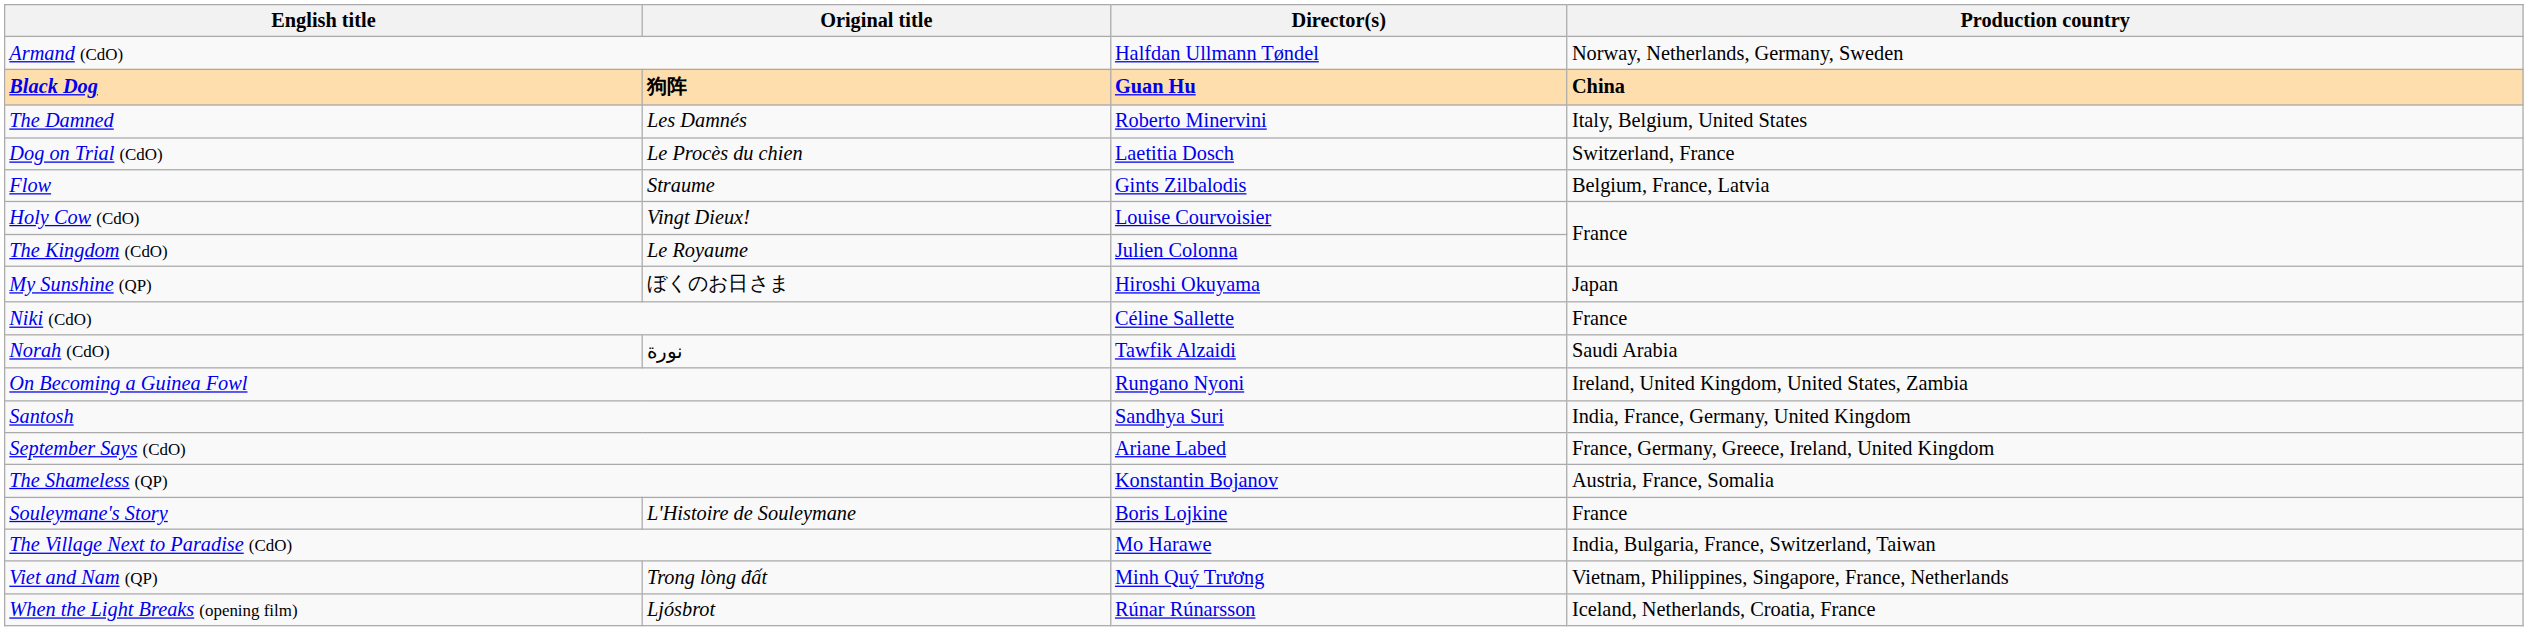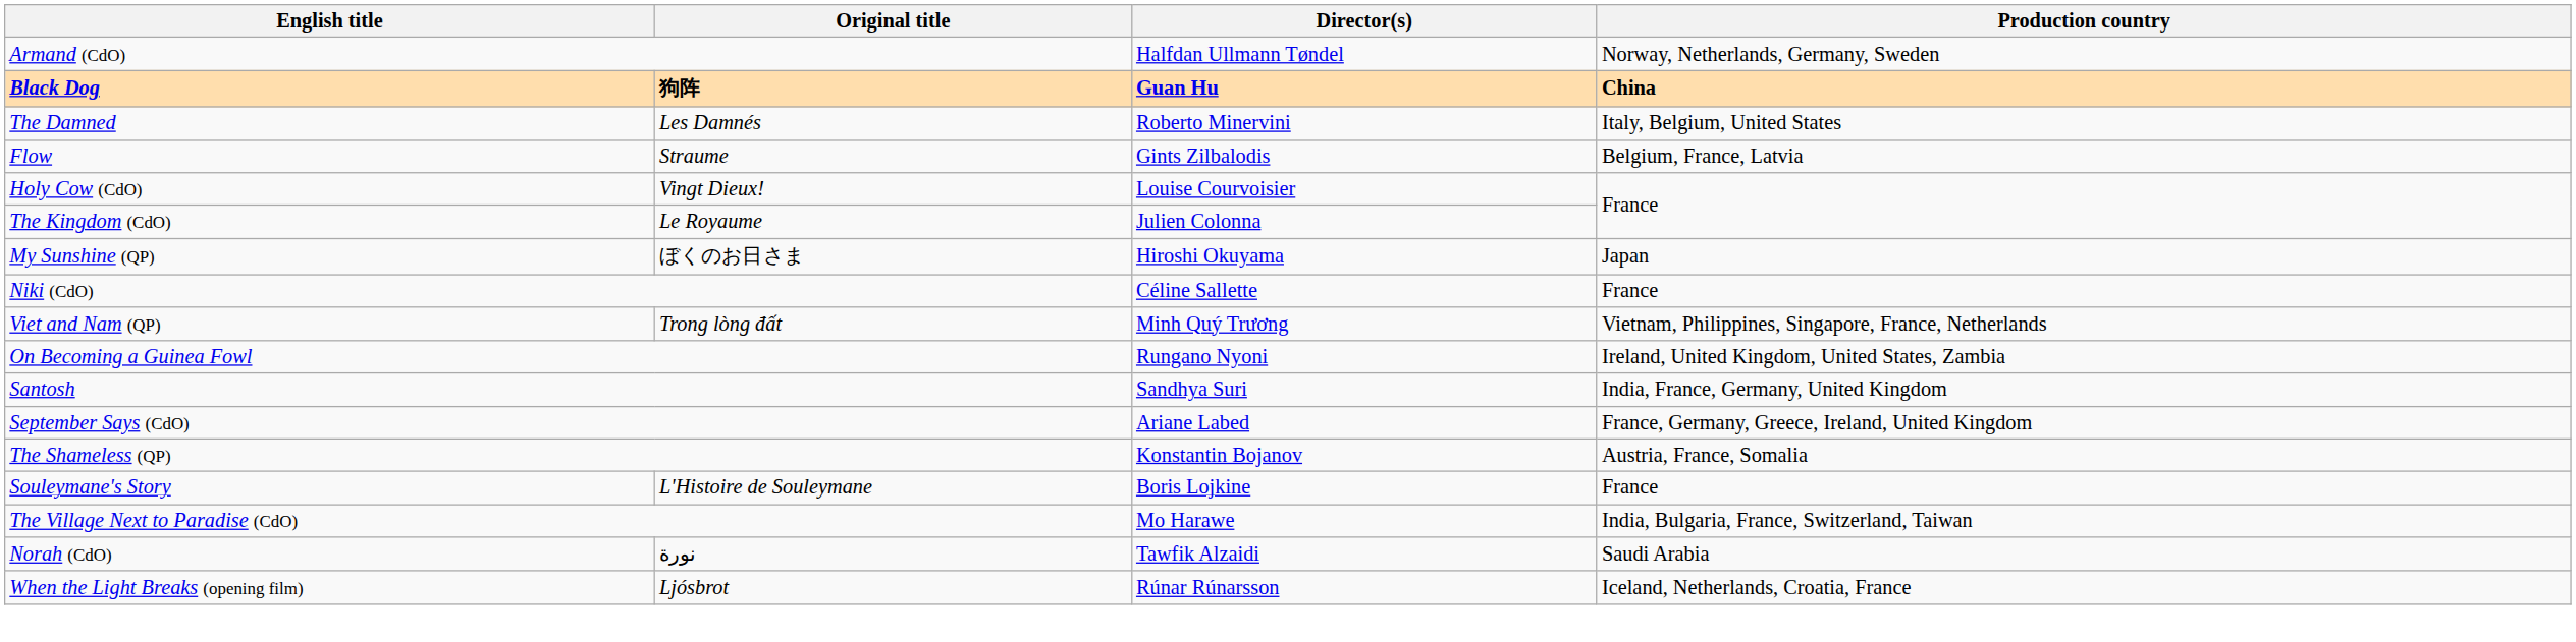 <table class="wikitable" style="width:100%; margin-bottom:4px">
 <tr>
 <th>English title</th>
 <th>Original title</th>
 <th>Director(s)</th>
 <th>Production country</th>
 </tr>
 <tr>
 <td colspan="2"><em><a href='#'>Armand</a></em> <small>(CdO)</small></td>
 <td><a href='#'>Halfdan Ullmann Tøndel</a></td>
 <td>Norway, Netherlands, Germany, Sweden</td>
 </tr>
 <tr style="background:#FFDEAD;">
 <td><strong><em><a href='#'>Black Dog</a></em></strong></td>
 <td><strong>狗阵</strong></td>
 <td><strong><a href='#'>Guan Hu</a></strong></td>
 <td><strong>China</strong></td>
 </tr>
 <tr>
 <td><em><a href='#'>The Damned</a></em></td>
 <td><em>Les Damnés</em></td>
 <td><a href='#'>Roberto Minervini</a></td>
 <td>Italy, Belgium, United States</td>
-</tr>
-<tr>
-<td><em><a href='#'>Dog on Trial</a></em> <small>(CdO)</small></td>
-<td><em>Le Procès du chien</em></td>
-<td><a href='#'>Laetitia Dosch</a></td>
-<td>Switzerland, France</td>
 </tr>
 <tr>
 <td><em><a href='#'>Flow</a></em></td>
 <td><em>Straume</em></td>
 <td><a href='#'>Gints Zilbalodis</a></td>
 <td>Belgium, France, Latvia</td>
 </tr>
 <tr>
 <td><em><a href='#'>Holy Cow</a></em> <small>(CdO)</small></td>
 <td><em>Vingt Dieux!</em></td>
 <td><a href='#'>Louise Courvoisier</a></td>
 <td rowspan="2">France</td>
 </tr>
 <tr>
 <td><em><a href='#'>The Kingdom</a></em> <small>(CdO)</small></td>
 <td><em>Le Royaume</em></td>
 <td><a href='#'>Julien Colonna</a></td>
 </tr>
 <tr>
 <td><em><a href='#'>My Sunshine</a></em> <small>(QP)</small></td>
 <td>ぼくのお日さま</td>
 <td><a href='#'>Hiroshi Okuyama</a></td>
 <td>Japan</td>
 </tr>
 <tr>
 <td colspan="2"><em><a href='#'>Niki</a></em> <small>(CdO)</small></td>
 <td><a href='#'>Céline Sallette</a></td>
 <td>France</td>
 </tr>
 <tr>
-<td><em><a href='#'>Norah</a></em> <small>(CdO)</small></td>
-<td>نورة</td>
-<td><a href='#'>Tawfik Alzaidi</a></td>
-<td>Saudi Arabia</td>
+<td><em><a href='#'>Viet and Nam</a></em> <small>(QP)</small></td>
+<td><em>Trong lòng đất</em></td>
+<td><a href='#'>Minh Quý Trương</a></td>
+<td>Vietnam, Philippines, Singapore, France, Netherlands</td>
 </tr>
 <tr>
 <td colspan="2"><em><a href='#'>On Becoming a Guinea Fowl</a></em></td>
 <td><a href='#'>Rungano Nyoni</a></td>
 <td>Ireland, United Kingdom, United States, Zambia</td>
 </tr>
 <tr>
 <td colspan="2"><em><a href='#'>Santosh</a></em></td>
 <td><a href='#'>Sandhya Suri</a></td>
 <td>India, France, Germany, United Kingdom</td>
 </tr>
 <tr>
 <td colspan="2"><em><a href='#'>September Says</a></em> <small>(CdO)</small></td>
 <td><a href='#'>Ariane Labed</a></td>
 <td>France, Germany, Greece, Ireland, United Kingdom</td>
 </tr>
 <tr>
 <td colspan="2"><em><a href='#'>The Shameless</a></em> <small>(QP)</small></td>
 <td><a href='#'>Konstantin Bojanov</a></td>
 <td>Austria, France, Somalia</td>
 </tr>
 <tr>
 <td><em><a href='#'>Souleymane's Story</a></em></td>
 <td><em>L'Histoire de Souleymane</em></td>
 <td><a href='#'>Boris Lojkine</a></td>
 <td>France</td>
 </tr>
 <tr>
 <td colspan="2"><em><a href='#'>The Village Next to Paradise</a></em> <small>(CdO)</small></td>
 <td><a href='#'>Mo Harawe</a></td>
 <td>India, Bulgaria, France, Switzerland, Taiwan</td>
 </tr>
 <tr>
-<td><em><a href='#'>Viet and Nam</a></em> <small>(QP)</small></td>
-<td><em>Trong lòng đất</em></td>
-<td><a href='#'>Minh Quý Trương</a></td>
-<td>Vietnam, Philippines, Singapore, France, Netherlands</td>
+<td><em><a href='#'>Norah</a></em> <small>(CdO)</small></td>
+<td>نورة</td>
+<td><a href='#'>Tawfik Alzaidi</a></td>
+<td>Saudi Arabia</td>
 </tr>
 <tr>
 <td><em><a href='#'>When the Light Breaks</a></em> <small>(opening film)</small></td>
 <td><em>Ljósbrot</em></td>
 <td><a href='#'>Rúnar Rúnarsson</a></td>
 <td>Iceland, Netherlands, Croatia, France</td>
 </tr>
 </table>
